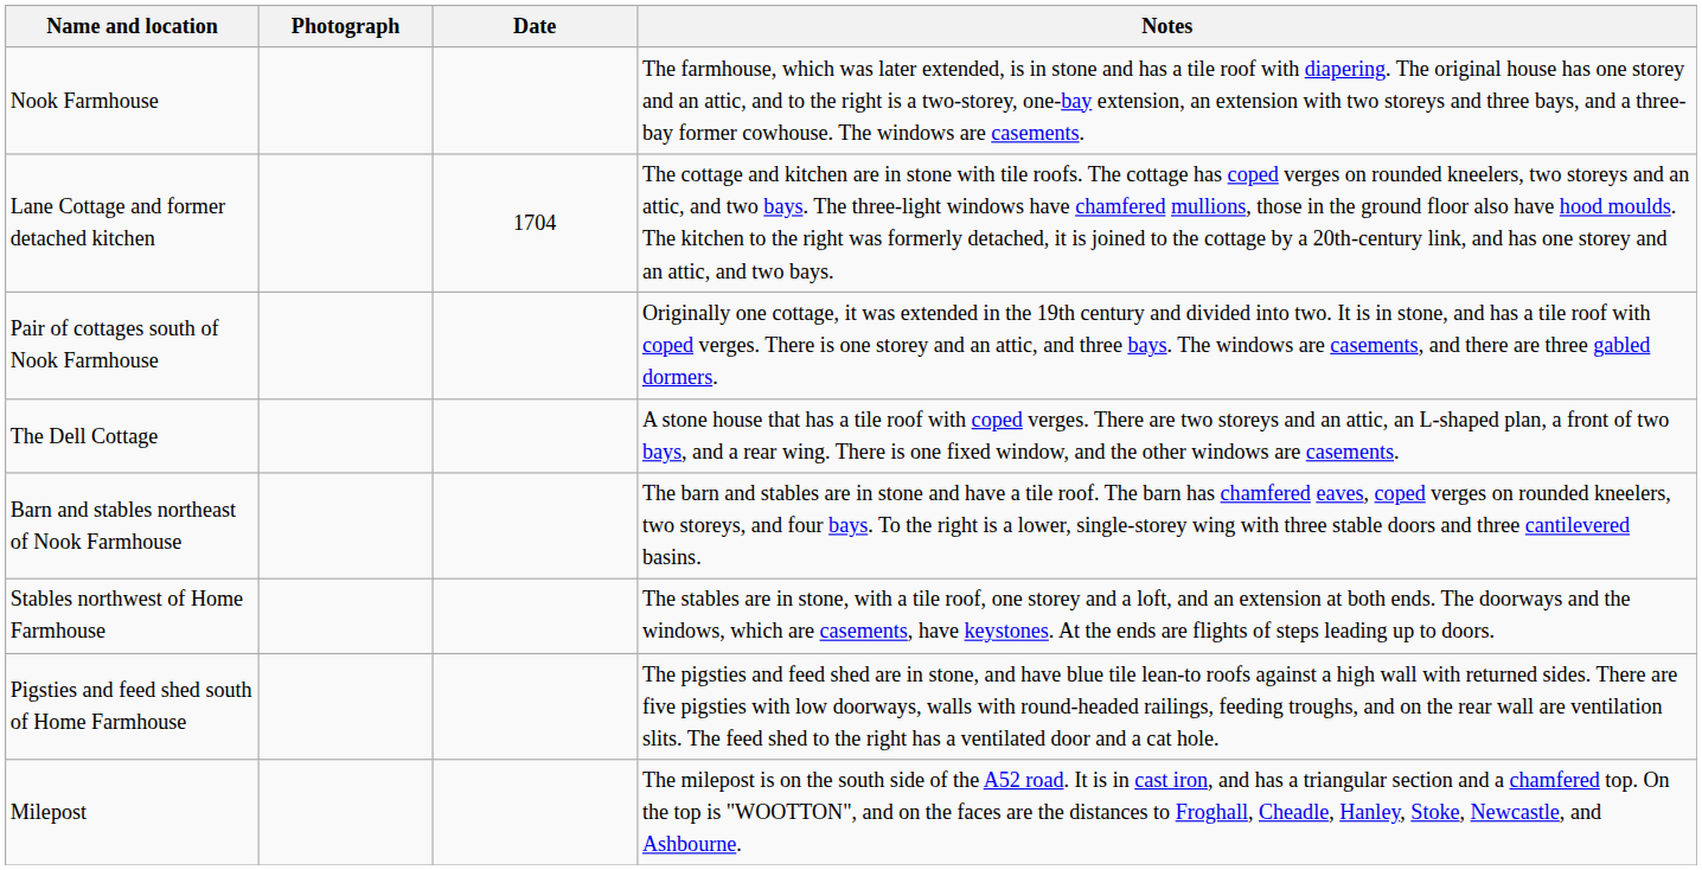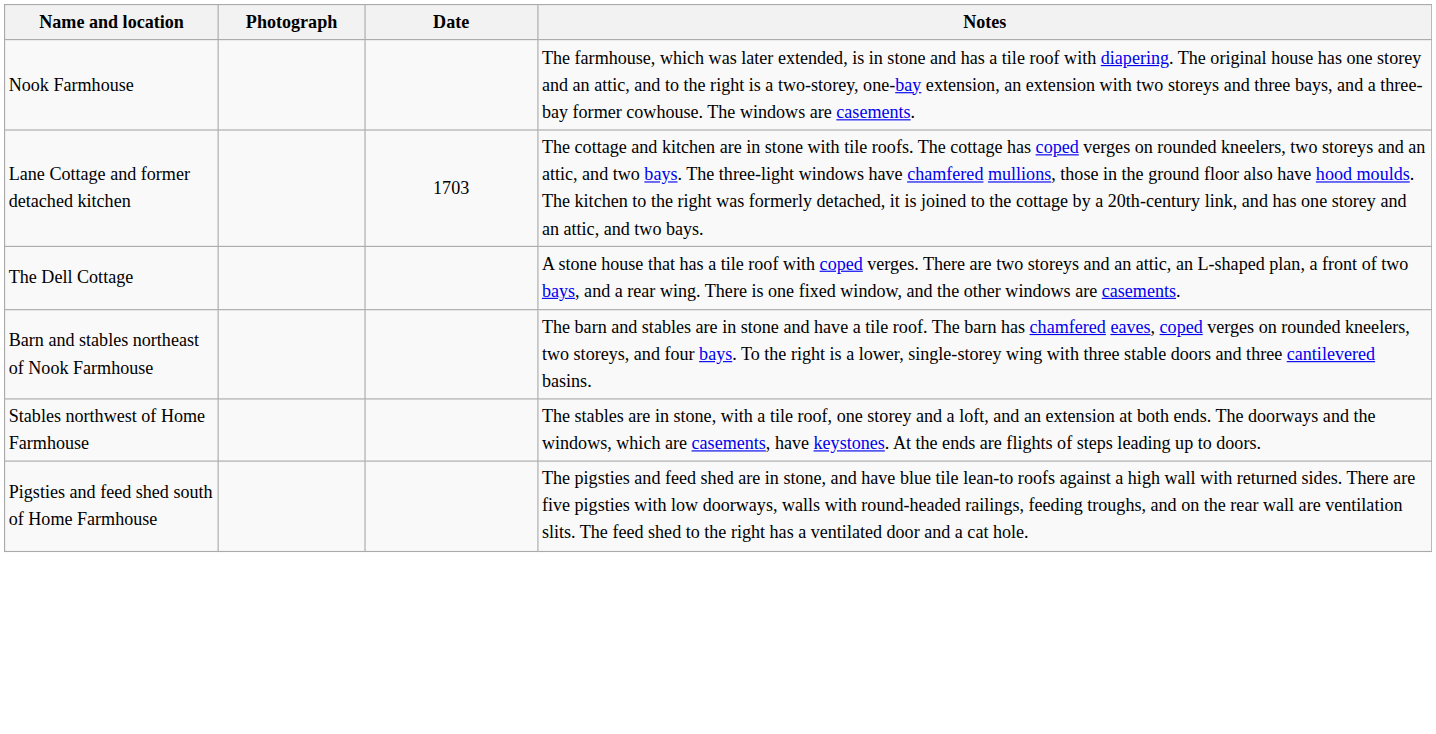 <table class="wikitable sortable plainrowheaders" style="width:100%;border:0px;text-align:left;line-height:150%;">
 <tr>
 <th scope="col" style="width:150px">Name and location</th>
 <th scope="col" style="width:100px" class="unsortable">Photograph</th>
 <th scope="col" style="width:120px">Date</th>
 <th scope="col" style="width:650px" class="unsortable">Notes</th>
 </tr>
 <tr>
 <td>Nook Farmhouse<br><small></small></td>
 <td></td>
 <td align="center"></td>
 <td>The farmhouse, which was later extended, is in stone and has a tile roof with <a href='#'>diapering</a>. The original house has one storey and an attic, and to the right is a two-storey, one-<a href='#'>bay</a> extension, an extension with two storeys and three bays, and a three-bay former cowhouse. The windows are <a href='#'>casements</a>.</td>
 </tr>
 <tr>
 <td>Lane Cottage and former detached kitchen<br><small></small></td>
 <td></td>
-<td align="center">1704</td>
+<td align="center">1703</td>
 <td>The cottage and kitchen are in stone with tile roofs. The cottage has <a href='#'>coped</a> verges on rounded kneelers, two storeys and an attic, and two <a href='#'>bays</a>. The three-light windows have <a href='#'>chamfered</a> <a href='#'>mullions</a>, those in the ground floor also have <a href='#'>hood moulds</a>. The kitchen to the right was formerly detached, it is joined to the cottage by a 20th-century link, and has one storey and an attic, and two bays.</td>
-</tr>
-<tr>
-<td>Pair of cottages south of Nook Farmhouse<br><small></small></td>
-<td></td>
-<td align="center"></td>
-<td>Originally one cottage, it was extended in the 19th century and divided into two. It is in stone, and has a tile roof with <a href='#'>coped</a> verges. There is one storey and an attic, and three <a href='#'>bays</a>. The windows are <a href='#'>casements</a>, and there are three <a href='#'>gabled</a> <a href='#'>dormers</a>.</td>
 </tr>
 <tr>
 <td>The Dell Cottage<br><small></small></td>
 <td></td>
 <td align="center"></td>
 <td>A stone house that has a tile roof with <a href='#'>coped</a> verges. There are two storeys and an attic, an L-shaped plan, a front of two <a href='#'>bays</a>, and a rear wing. There is one fixed window, and the other windows are <a href='#'>casements</a>.</td>
 </tr>
 <tr>
 <td>Barn and stables northeast of Nook Farmhouse<br><small></small></td>
 <td></td>
 <td align="center"></td>
 <td>The barn and stables are in stone and have a tile roof. The barn has <a href='#'>chamfered</a> <a href='#'>eaves</a>, <a href='#'>coped</a> verges on rounded kneelers, two storeys, and four <a href='#'>bays</a>. To the right is a lower, single-storey wing with three stable doors and three <a href='#'>cantilevered</a> basins.</td>
 </tr>
 <tr>
 <td>Stables northwest of Home Farmhouse<br><small></small></td>
 <td></td>
 <td align="center"></td>
 <td>The stables are in stone, with a tile roof, one storey and a loft, and an extension at both ends. The doorways and the windows, which are <a href='#'>casements</a>, have <a href='#'>keystones</a>. At the ends are flights of steps leading up to doors.</td>
 </tr>
 <tr>
 <td>Pigsties and feed shed south of Home Farmhouse<br><small></small></td>
 <td></td>
 <td align="center"></td>
 <td>The pigsties and feed shed are in stone, and have blue tile lean-to roofs against a high wall with returned sides. There are five pigsties with low doorways, walls with round-headed railings, feeding troughs, and on the rear wall are ventilation slits. The feed shed to the right has a ventilated door and a cat hole.</td>
 </tr>
 <tr>
-<td>Milepost<br><small></small></td>
-<td></td>
-<td align="center"></td>
-<td>The milepost is on the south side of the <a href='#'>A52 road</a>. It is in <a href='#'>cast iron</a>, and has a triangular section and a <a href='#'>chamfered</a> top. On the top is "WOOTTON", and on the faces are the distances to <a href='#'>Froghall</a>, <a href='#'>Cheadle</a>, <a href='#'>Hanley</a>, <a href='#'>Stoke</a>, <a href='#'>Newcastle</a>, and <a href='#'>Ashbourne</a>.</td>
-</tr>
-<tr>
 </tr>
 </table>
